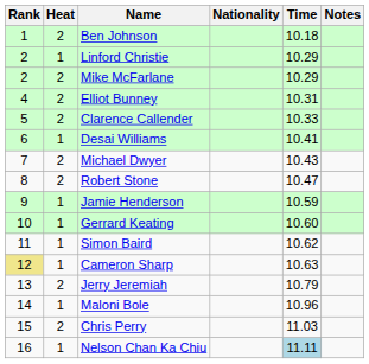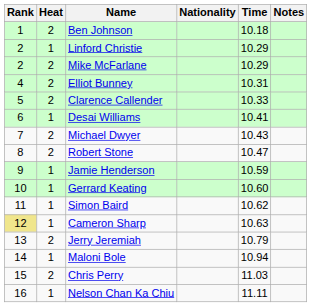 <table class="wikitable sortable" style="text-align:center">
 <tr>
 <th>Rank</th>
 <th>Heat</th>
 <th>Name</th>
 <th>Nationality</th>
 <th>Time</th>
 <th>Notes</th>
 </tr>
 <tr bgcolor=ccffcc>
 <td>1</td>
 <td>2</td>
 <td align=left><a href='#'>Ben Johnson</a></td>
 <td align=left></td>
 <td>10.18</td>
 <td></td>
 </tr>
 <tr bgcolor=ccffcc>
 <td>2</td>
 <td>1</td>
 <td align=left><a href='#'>Linford Christie</a></td>
 <td align=left></td>
 <td>10.29</td>
 <td></td>
 </tr>
 <tr bgcolor=ccffcc>
 <td>2</td>
 <td>2</td>
 <td align=left><a href='#'>Mike McFarlane</a></td>
 <td align=left></td>
 <td>10.29</td>
 <td></td>
 </tr>
 <tr bgcolor=ccffcc>
 <td>4</td>
 <td>2</td>
 <td align=left><a href='#'>Elliot Bunney</a></td>
 <td align=left></td>
 <td>10.31</td>
 <td></td>
 </tr>
 <tr bgcolor=ccffcc>
 <td>5</td>
 <td>2</td>
 <td align=left><a href='#'>Clarence Callender</a></td>
 <td align=left></td>
 <td>10.33</td>
 <td></td>
 </tr>
 <tr bgcolor=ccffcc>
 <td>6</td>
 <td>1</td>
 <td align=left><a href='#'>Desai Williams</a></td>
 <td align=left></td>
 <td>10.41</td>
 <td></td>
 </tr>
 <tr>
 <td>7</td>
 <td>2</td>
 <td align=left><a href='#'>Michael Dwyer</a></td>
 <td align=left></td>
 <td>10.43</td>
 <td></td>
 </tr>
 <tr>
 <td>8</td>
 <td>2</td>
 <td align=left><a href='#'>Robert Stone</a></td>
 <td align=left></td>
 <td>10.47</td>
 <td></td>
 </tr>
 <tr bgcolor=ccffcc>
 <td>9</td>
 <td>1</td>
 <td align=left><a href='#'>Jamie Henderson</a></td>
 <td align=left></td>
 <td>10.59</td>
 <td></td>
 </tr>
 <tr bgcolor=ccffcc>
 <td>10</td>
 <td>1</td>
 <td align=left><a href='#'>Gerrard Keating</a></td>
 <td align=left></td>
 <td>10.60</td>
 <td></td>
 </tr>
 <tr>
 <td>11</td>
 <td>1</td>
 <td align=left><a href='#'>Simon Baird</a></td>
 <td align=left></td>
 <td>10.62</td>
 <td></td>
 </tr>
 <tr>
 <td style="background: khaki;">12</td>
 <td>1</td>
 <td align=left><a href='#'>Cameron Sharp</a></td>
 <td align=left></td>
 <td>10.63</td>
 <td></td>
 </tr>
 <tr>
 <td>13</td>
 <td>2</td>
 <td align=left><a href='#'>Jerry Jeremiah</a></td>
 <td align=left></td>
 <td>10.79</td>
 <td></td>
 </tr>
 <tr>
 <td>14</td>
 <td>1</td>
 <td align=left><a href='#'>Maloni Bole</a></td>
 <td align=left></td>
-<td>10.96</td>
+<td>10.94</td>
 <td></td>
 </tr>
 <tr>
 <td>15</td>
 <td>2</td>
 <td align=left><a href='#'>Chris Perry</a></td>
 <td align=left></td>
 <td>11.03</td>
 <td></td>
 </tr>
 <tr>
 <td>16</td>
 <td>1</td>
 <td align=left><a href='#'>Nelson Chan Ka Chiu</a></td>
 <td align=left></td>
-<td style="background: lightblue;">11.11</td>
+<td>11.11</td>
 <td></td>
 </tr>
 </table>
